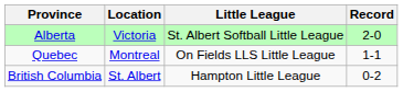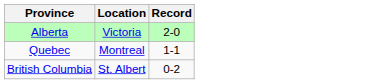 <table class="wikitable">
 <tr>
 <th>Province</th>
 <th>Location</th>
-<th>Little League</th>
 <th>Record</th>
 </tr>
 <tr bgcolor=#bbffbb>
 <td align=center> <a href='#'>Alberta</a></td>
 <td align=center><a href='#'>Victoria</a></td>
-<td align=center>St. Albert Softball Little League</td>
 <td align=center>2-0</td>
 </tr>
 <tr>
 <td align=center> <a href='#'>Quebec</a></td>
 <td align=center><a href='#'>Montreal</a></td>
-<td align=center>On Fields LLS Little League</td>
 <td align=center>1-1</td>
 </tr>
 <tr>
 <td align=center> <a href='#'>British Columbia</a></td>
 <td align=center><a href='#'>St. Albert</a></td>
-<td align=center>Hampton Little League</td>
 <td align=center>0-2</td>
 </tr>
 </table>
